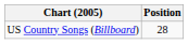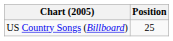 <table class="wikitable sortable">
 <tr>
 <th scope="col">Chart (2005)</th>
 <th scope="col">Position</th>
 </tr>
 <tr>
 <td>US <a href='#'>Country Songs</a> (<em><a href='#'>Billboard</a></em>)</td>
-<td align="center">28</td>
+<td align="center">25</td>
 </tr>
 </table>
